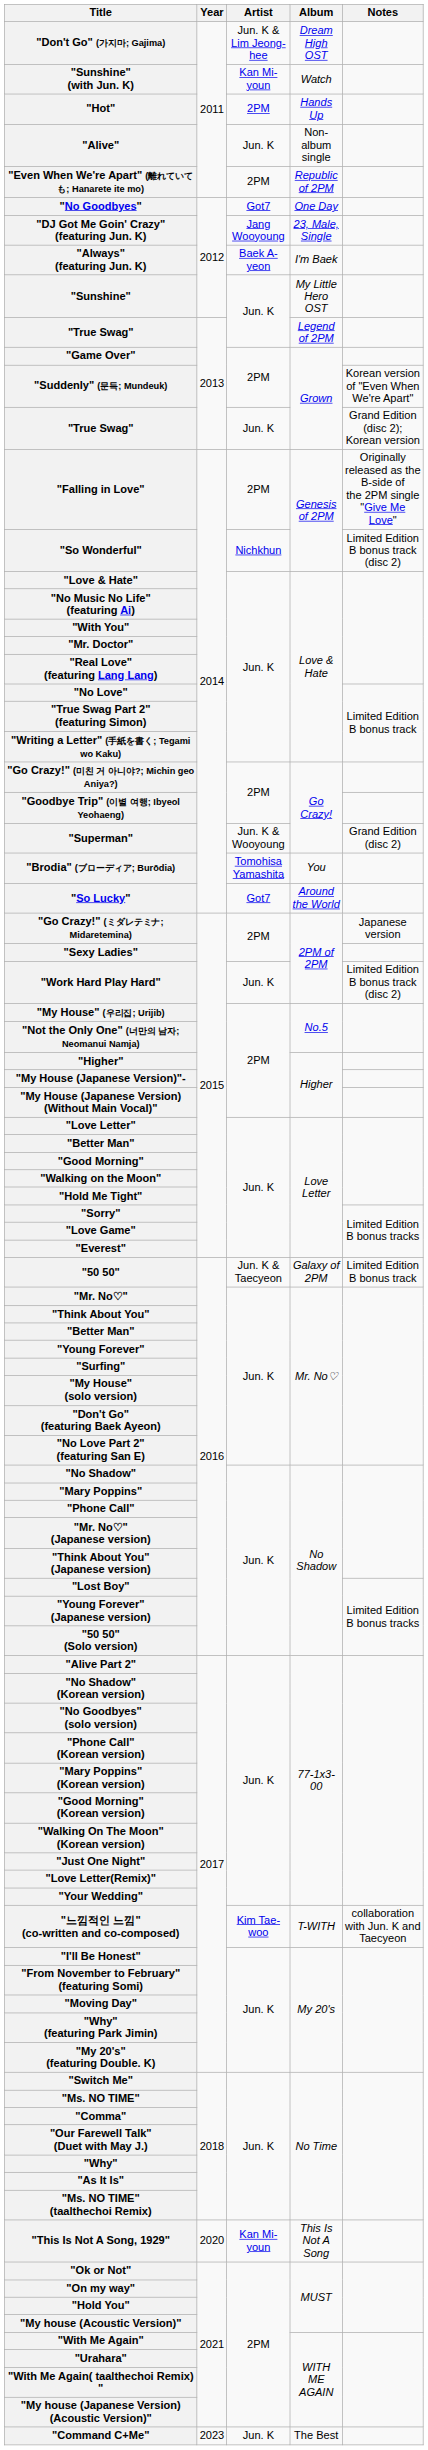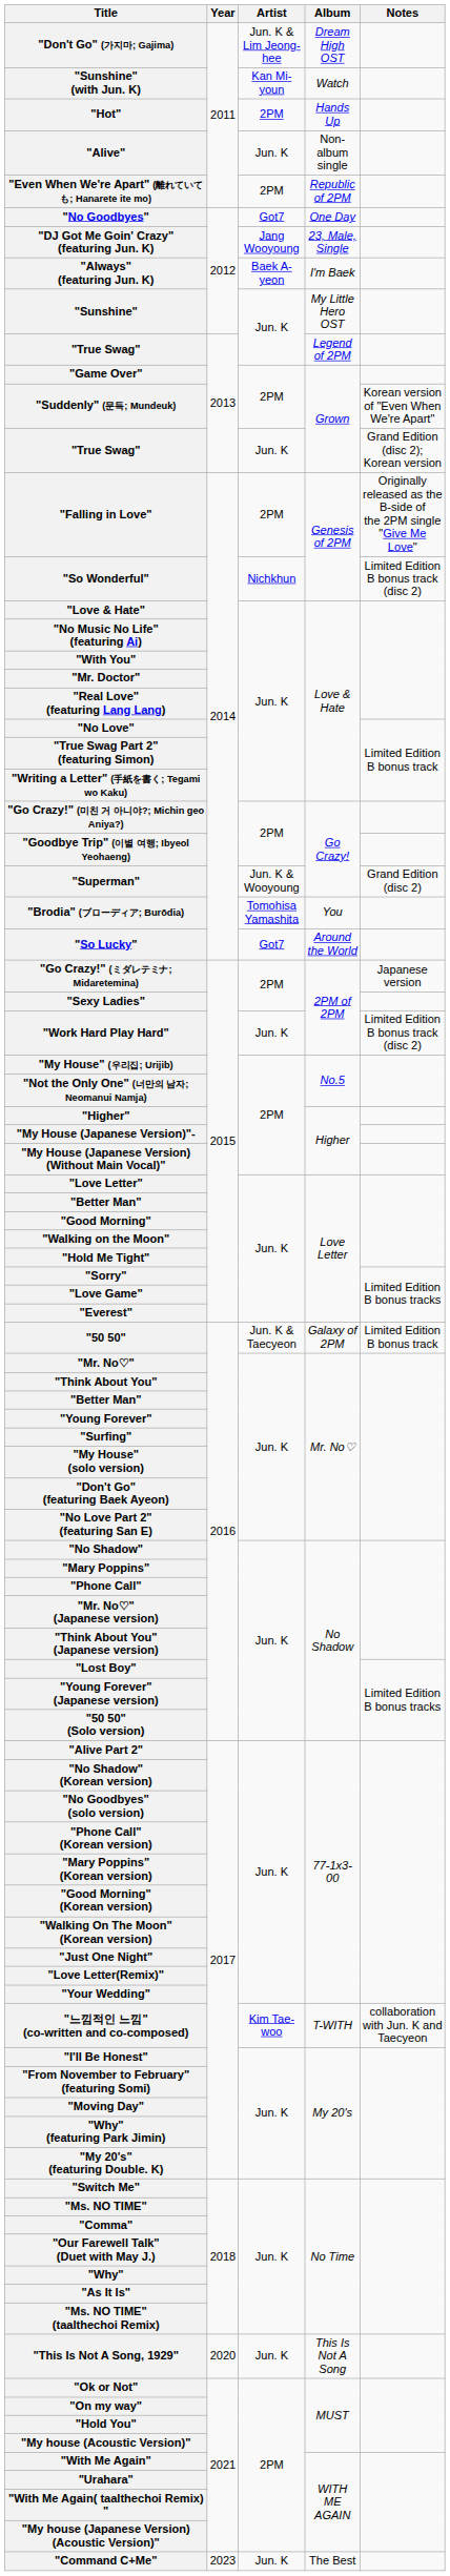 <table class="wikitable plainrowheaders" style="text-align:center;">
 <tr>
 <th scope="col" style="width:17em;">Title</th>
 <th scope="col">Year</th>
 <th scope="col">Artist</th>
 <th scope="col">Album</th>
 <th scope="col">Notes</th>
 </tr>
 <tr>
 <th scope="row">"Don't Go" <small>(가지마; Gajima)</small></th>
 <td rowspan="5">2011</td>
 <td>Jun. K & <a href='#'>Lim Jeong-hee</a></td>
 <td><em><a href='#'>Dream High OST</a></em></td>
 <td></td>
 </tr>
 <tr>
 <th scope="row">"Sunshine"<br><span>(with Jun. K)</span></th>
 <td><a href='#'>Kan Mi-youn</a></td>
 <td><em>Watch</em></td>
 <td></td>
 </tr>
 <tr>
 <th scope="row">"Hot"</th>
 <td><a href='#'>2PM</a></td>
 <td><em><a href='#'>Hands Up</a></em></td>
 <td></td>
 </tr>
 <tr>
 <th scope="row">"Alive"</th>
 <td>Jun. K</td>
 <td>Non-album single</td>
 <td></td>
 </tr>
 <tr>
 <th scope="row">"Even When We're Apart" <small>(離れていても; Hanarete ite mo)</small></th>
 <td>2PM</td>
 <td><em><a href='#'>Republic of 2PM</a></em></td>
 <td></td>
 </tr>
 <tr>
 <th scope="row">"<a href='#'>No Goodbyes</a>"</th>
 <td rowspan="4">2012</td>
 <td><a href='#'>Got7</a></td>
 <td><em><a href='#'>One Day</a></em></td>
 <td></td>
 </tr>
 <tr>
 <th scope="row">"DJ Got Me Goin' Crazy"<br><span>(featuring Jun. K)</span></th>
 <td><a href='#'>Jang Wooyoung</a></td>
 <td><em><a href='#'>23, Male, Single</a></em></td>
 <td></td>
 </tr>
 <tr>
 <th scope="row">"Always"<br><span>(featuring Jun. K)</span></th>
 <td><a href='#'>Baek A-yeon</a></td>
 <td><em>I'm Baek</em></td>
 <td></td>
 </tr>
 <tr>
 <th scope="row">"Sunshine"</th>
 <td rowspan="2">Jun. K</td>
 <td><em>My Little Hero OST</em></td>
 <td></td>
 </tr>
 <tr>
 <th scope="row">"True Swag"</th>
 <td rowspan="4">2013</td>
 <td><em><a href='#'>Legend of 2PM</a></em></td>
 <td></td>
 </tr>
 <tr>
 <th scope="row">"Game Over"</th>
 <td rowspan="2">2PM</td>
 <td rowspan="3"><em><a href='#'>Grown</a></em></td>
 <td></td>
 </tr>
 <tr>
 <th scope="row">"Suddenly" <small>(문득; Mundeuk)</small></th>
 <td>Korean version of "Even When We're Apart"</td>
 </tr>
 <tr>
 <th scope="row">"True Swag"</th>
 <td>Jun. K</td>
 <td>Grand Edition (disc 2); Korean version</td>
 </tr>
 <tr>
 <th scope="row">"Falling in Love"</th>
 <td rowspan="15">2014</td>
 <td>2PM</td>
 <td rowspan="2"><em><a href='#'>Genesis of 2PM</a></em></td>
 <td>Originally released as the B-side of <br> the 2PM single "<a href='#'>Give Me Love</a>"</td>
 </tr>
 <tr>
 <th scope="row">"So Wonderful"</th>
 <td><a href='#'>Nichkhun</a></td>
 <td>Limited Edition B bonus track (disc 2)</td>
 </tr>
 <tr>
 <th scope="row">"Love & Hate"</th>
 <td rowspan="8">Jun. K</td>
 <td rowspan="8"><em>Love & Hate</em></td>
 <td rowspan="5"></td>
 </tr>
 <tr>
 <th scope="row">"No Music No Life"<br><span>(featuring <a href='#'>Ai</a>)</span></th>
 </tr>
 <tr>
 <th scope="row">"With You"</th>
 </tr>
 <tr>
 <th scope="row">"Mr. Doctor"</th>
 </tr>
 <tr>
 <th scope="row">"Real Love"<br><span>(featuring <a href='#'>Lang Lang</a>)</span></th>
 </tr>
 <tr>
 <th scope="row">"No Love"</th>
 <td rowspan="3">Limited Edition B bonus track</td>
 </tr>
 <tr>
 <th scope="row">"True Swag Part 2"<br><span>(featuring Simon)</span></th>
 </tr>
 <tr>
 <th scope="row">"Writing a Letter" <small>(手紙を書く; Tegami wo Kaku)</small></th>
 </tr>
 <tr>
 <th scope="row">"Go Crazy!" <small>(미친 거 아니야?; Michin geo Aniya?)</small></th>
 <td rowspan="2">2PM</td>
 <td rowspan="3"><em><a href='#'>Go Crazy!</a></em></td>
 <td></td>
 </tr>
 <tr>
 <th scope="row">"Goodbye Trip" <small>(이별 여행; Ibyeol Yeohaeng)</small></th>
 <td></td>
 </tr>
 <tr>
 <th scope="row">"Superman"</th>
 <td>Jun. K & Wooyoung</td>
 <td>Grand Edition (disc 2)</td>
 </tr>
 <tr>
 <th scope="row">"Brodia" <small>(ブローディア; Burōdia)</small></th>
 <td><a href='#'>Tomohisa Yamashita</a></td>
 <td><em>You</em></td>
 <td></td>
 </tr>
 <tr>
 <th scope="row">"<a href='#'>So Lucky</a>"</th>
 <td><a href='#'>Got7</a></td>
 <td><em><a href='#'>Around the World</a></em></td>
 <td></td>
 </tr>
 <tr>
 <th scope="row">"Go Crazy!" <small>(ミダレテミナ; Midaretemina)</small></th>
 <td rowspan="16">2015</td>
 <td rowspan="2">2PM</td>
 <td rowspan="3"><em><a href='#'>2PM of 2PM</a></em></td>
 <td>Japanese version</td>
 </tr>
 <tr>
 <th scope="row">"Sexy Ladies"</th>
 <td></td>
 </tr>
 <tr>
 <th scope="row">"Work Hard Play Hard"</th>
 <td>Jun. K</td>
 <td>Limited Edition B bonus track (disc 2)</td>
 </tr>
 <tr>
 <th scope="row">"My House" <small>(우리집; Urijib)</small></th>
 <td rowspan="5">2PM</td>
 <td rowspan="2"><em><a href='#'>No.5</a></em></td>
 <td rowspan="2"></td>
 </tr>
 <tr>
 <th scope="row">"Not the Only One" <small>(너만의 남자; Neomanui Namja)</small></th>
 </tr>
 <tr>
 <th scope="row">"Higher"</th>
 <td rowspan="3"><em> Higher </em></td>
 <td></td>
 </tr>
 <tr>
 <th scope="row">"My House (Japanese Version)"-</th>
 <td></td>
 </tr>
 <tr>
 <th scope="row">"My House (Japanese Version)(Without Main Vocal)"</th>
 <td></td>
 </tr>
 <tr>
 <th scope="row">"Love Letter"</th>
 <td rowspan="8">Jun. K</td>
 <td rowspan="8"><em>Love Letter</em></td>
 <td rowspan="5"></td>
 </tr>
 <tr>
 <th scope="row">"Better Man"</th>
 </tr>
 <tr>
 <th scope="row">"Good Morning"</th>
 </tr>
 <tr>
 <th scope="row">"Walking on the Moon"</th>
 </tr>
 <tr>
 <th scope="row">"Hold Me Tight"</th>
 </tr>
 <tr>
 <th scope="row">"Sorry"</th>
 <td rowspan="3">Limited Edition B bonus tracks</td>
 </tr>
 <tr>
 <th scope="row">"Love Game"</th>
 </tr>
 <tr>
 <th scope="row">"Everest"</th>
 </tr>
 <tr>
 <th scope="row">"50 50"</th>
 <td rowspan="17">2016</td>
 <td>Jun. K & Taecyeon</td>
 <td><em>Galaxy of 2PM</em></td>
 <td>Limited Edition B bonus track</td>
 </tr>
 <tr>
 <th scope="row">"Mr. No♡"</th>
 <td rowspan="8">Jun. K</td>
 <td rowspan="8"><em>Mr. No♡</em></td>
 <td rowspan="8"></td>
 </tr>
 <tr>
 <th scope="row">"Think About You"</th>
 </tr>
 <tr>
 <th scope="row">"Better Man"</th>
 </tr>
 <tr>
 <th scope="row">"Young Forever"</th>
 </tr>
 <tr>
 <th scope="row">"Surfing"</th>
 </tr>
 <tr>
 <th scope="row">"My House" <br><span>(solo version)</span></th>
 </tr>
 <tr>
 <th scope="row">"Don't Go" <br><span>(featuring Baek Ayeon)</span></th>
 </tr>
 <tr>
 <th scope="row">"No Love Part 2" <br><span>(featuring San E)</span></th>
 </tr>
 <tr>
 <th scope="row">"No Shadow"</th>
 <td rowspan="8">Jun. K</td>
 <td rowspan="8"><em>No Shadow</em></td>
 <td rowspan="5"></td>
 </tr>
 <tr>
 <th scope="row">"Mary Poppins"</th>
 </tr>
 <tr>
 <th scope="row">"Phone Call"</th>
 </tr>
 <tr>
 <th scope="row">"Mr. No♡" <br><span>(Japanese version)</span></th>
 </tr>
 <tr>
 <th scope="row">"Think About You" <br><span>(Japanese version)</span></th>
 </tr>
 <tr>
 <th scope="row">"Lost Boy"</th>
 <td rowspan="3">Limited Edition B bonus tracks</td>
 </tr>
 <tr>
 <th scope="row">"Young Forever" <br><span>(Japanese version)</span></th>
 </tr>
 <tr>
 <th scope="row">"50 50" <br><span>(Solo version)</span></th>
 </tr>
 <tr>
 <th scope="row">"Alive Part 2"</th>
 <td rowspan="16">2017</td>
 <td rowspan="10">Jun. K</td>
 <td rowspan="10"><em>77-1x3-00</em></td>
 <td rowspan="10"></td>
 </tr>
 <tr>
 <th scope="row">"No Shadow" <br><span>(Korean version)</span></th>
 </tr>
 <tr>
 <th scope="row">"No Goodbyes" <br><span>(solo version)</span></th>
 </tr>
 <tr>
 <th scope="row">"Phone Call" <br><span>(Korean version)</span></th>
 </tr>
 <tr>
 <th scope="row">"Mary Poppins" <br><span>(Korean version)</span></th>
 </tr>
 <tr>
 <th scope="row">"Good Morning" <br><span>(Korean version)</span></th>
 </tr>
 <tr>
 <th scope="row">"Walking On The Moon" <br><span>(Korean version)</span></th>
 </tr>
 <tr>
 <th scope="row">"Just One Night"</th>
 </tr>
 <tr>
 <th scope="row">"Love Letter(Remix)"</th>
 </tr>
 <tr>
 <th scope="row">"Your Wedding"</th>
 </tr>
 <tr>
 <th scope="row">"느낌적인 느낌" <br><span>(co-written and co-composed)</span></th>
 <td><a href='#'>Kim Tae-woo</a></td>
 <td><em>T-WITH</em></td>
 <td>collaboration with Jun. K and Taecyeon</td>
 </tr>
 <tr>
 <th scope="row">"I'll Be Honest"</th>
 <td rowspan="5">Jun. K</td>
 <td rowspan="5"><em>My 20's</em></td>
 <td rowspan="5"></td>
 </tr>
 <tr>
 <th scope="row">"From November to February" <br><span>(featuring Somi)</span></th>
 </tr>
 <tr>
 <th scope="row">"Moving Day"</th>
 </tr>
 <tr>
 <th scope="row">"Why" <br><span>(featuring Park Jimin)</span></th>
 </tr>
 <tr>
 <th scope="row">"My 20's" <br><span>(featuring Double. K)</span></th>
 </tr>
 <tr>
 <th scope="row">"Switch Me"</th>
 <td rowspan="7">2018</td>
 <td rowspan="7">Jun. K</td>
 <td rowspan="7"><em>No Time</em></td>
 <td rowspan="7"></td>
 </tr>
 <tr>
 <th scope="row">"Ms. NO TIME"</th>
 </tr>
 <tr>
 <th scope="row">"Comma"</th>
 </tr>
 <tr>
 <th scope="row">"Our Farewell Talk" <br><span>(Duet with May J.)</span></th>
 </tr>
 <tr>
 <th scope="row">"Why"</th>
 </tr>
 <tr>
 <th scope="row">"As It Is"</th>
 </tr>
 <tr>
 <th scope="row">"Ms. NO TIME" <br><span>(taalthechoi Remix)</span></th>
 </tr>
 <tr>
 <th scope="row">"This Is Not A Song, 1929"</th>
 <td>2020</td>
-<td><a href='#'>Kan Mi-youn</a></td>
+<td>Jun. K</td>
 <td><em>This Is Not A Song</em></td>
 <td></td>
 </tr>
 <tr>
 <th scope="row">"Ok or Not"</th>
 <td rowspan="8">2021</td>
 <td rowspan="8">2PM</td>
 <td rowspan="4"><em>MUST</em></td>
 <td rowspan="4"></td>
 </tr>
 <tr>
 <th scope="row">"On my way"</th>
 </tr>
 <tr>
 <th scope="row">"Hold You"</th>
 </tr>
 <tr>
 <th scope="row">"My house (Acoustic Version)"</th>
 </tr>
 <tr>
 <th scope="row">"With Me Again"</th>
 <td rowspan="4"><em>WITH ME AGAIN</em></td>
 <td rowspan="4"></td>
 </tr>
 <tr>
 <th scope="row">"Urahara"</th>
 </tr>
 <tr>
 <th scope="row">"With Me Again( taalthechoi Remix) "</th>
 </tr>
 <tr>
 <th scope="row">"My house (Japanese Version) (Acoustic Version)"</th>
 </tr>
 <tr>
 <th scope="row">"Command C+Me"</th>
 <td rowspan="8">2023</td>
 <td rowspan="8">Jun. K</td>
 <td rowspan="8">The Best</td>
 </tr>
 </table>
